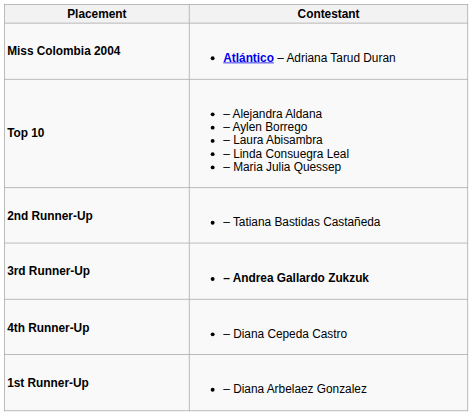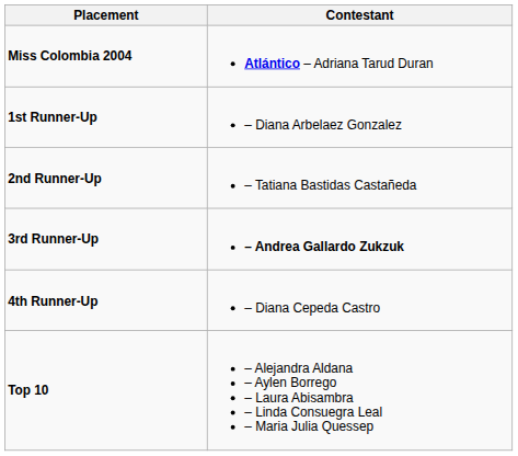 <table class="wikitable sortable" style="font-size:95%;">
 <tr>
 <th width = 230>Placement</th>
 <th Width = 350>Contestant</th>
 </tr>
 <tr>
 <td><strong>Miss Colombia 2004</strong></td>
 <td><br><ul><li><strong> <a href='#'>Atlántico</a></strong> – Adriana Tarud Duran</li></ul></td>
 </tr>
 <tr>
-<td><strong>Top 10</strong></td>
-<td><br><ul><li> – Alejandra Aldana</li><li> – Aylen Borrego</li><li> – Laura Abisambra</li><li> – Linda Consuegra Leal</li><li> – Maria Julia Quessep</li></ul></td>
+<td><strong>1st Runner-Up</strong></td>
+<td><br><ul><li> – Diana Arbelaez Gonzalez</li></ul></td>
 </tr>
 <tr>
 <td><strong>2nd Runner-Up</strong></td>
 <td><br><ul><li> – Tatiana Bastidas Castañeda</li></ul></td>
 </tr>
 <tr>
 <td><strong>3rd Runner-Up</strong></td>
 <td><strong><br><ul><li> – Andrea Gallardo Zukzuk</li></ul></strong></td>
 </tr>
 <tr>
 <td><strong>4th Runner-Up</strong></td>
 <td><br><ul><li> – Diana Cepeda Castro</li></ul></td>
 </tr>
 <tr>
-<td><strong>1st Runner-Up</strong></td>
-<td><br><ul><li> – Diana Arbelaez Gonzalez</li></ul></td>
+<td><strong>Top 10</strong></td>
+<td><br><ul><li> – Alejandra Aldana</li><li> – Aylen Borrego</li><li> – Laura Abisambra</li><li> – Linda Consuegra Leal</li><li> – Maria Julia Quessep</li></ul></td>
 </tr>
 </table>
